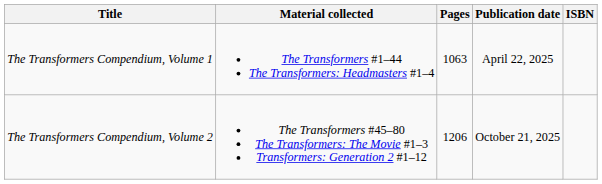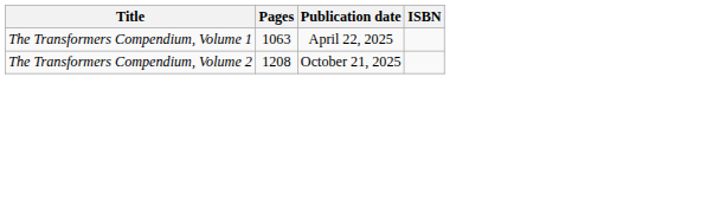 <table class="wikitable" style="text-align: center;">
 <tr>
 <th>Title</th>
-<th>Material collected</th>
 <th>Pages</th>
 <th>Publication date</th>
 <th>ISBN</th>
 </tr>
 <tr>
 <td align="left"><em>The Transformers Compendium, Volume 1</em></td>
-<td><br><ul><li><em><a href='#'>The Transformers</a></em> #1–44</li><li><a href='#'><em>The Transformers: Headmasters</em></a> #1–4</li></ul></td>
 <td>1063</td>
 <td>April 22, 2025</td>
 <td align="left"></td>
 </tr>
 <tr>
 <td><em>The Transformers Compendium, Volume 2</em></td>
-<td><br><ul><li><em>The Transformers</em> #45–80</li><li><em><a href='#'>The Transformers: The Movie</a></em> #1–3</li><li><em><a href='#'>Transformers: Generation 2</a></em> #1–12</li></ul></td>
-<td>1206</td>
+<td>1208</td>
 <td>October 21, 2025</td>
 <td></td>
 </tr>
 </table>
